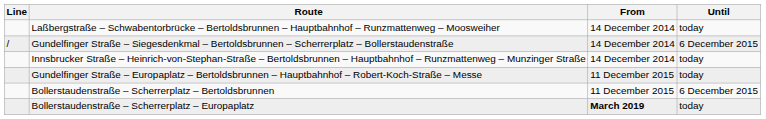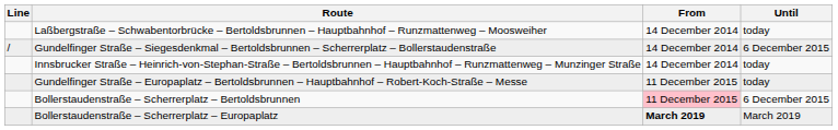 <table class="wikitable">
 <tr>
 <th>Line</th>
 <th>Route</th>
 <th>From</th>
 <th>Until</th>
 </tr>
 <tr>
 <td></td>
 <td>Laßbergstraße – Schwabentorbrücke – Bertoldsbrunnen – Hauptbahnhof – Runzmattenweg – Moosweiher</td>
 <td>14 December 2014</td>
 <td>today</td>
 </tr>
 <tr bgcolor="#EEEEEE">
 <td>/</td>
 <td>Gundelfinger Straße – Siegesdenkmal – Bertoldsbrunnen – Scherrerplatz – Bollerstaudenstraße</td>
 <td>14 December 2014</td>
 <td>6 December 2015</td>
 </tr>
 <tr>
 <td></td>
 <td>Innsbrucker Straße – Heinrich-von-Stephan-Straße – Bertoldsbrunnen – Hauptbahnhof – Runzmattenweg – Munzinger Straße</td>
 <td>14 December 2014</td>
 <td>today</td>
 </tr>
 <tr bgcolor="#EEEEEE">
 <td></td>
 <td>Gundelfinger Straße – Europaplatz – Bertoldsbrunnen – Hauptbahnhof – Robert-Koch-Straße – Messe</td>
 <td>11 December 2015</td>
 <td>today</td>
 </tr>
 <tr>
 <td></td>
 <td>Bollerstaudenstraße – Scherrerplatz – Bertoldsbrunnen</td>
-<td>11 December 2015</td>
+<td style="background: pink;">11 December 2015</td>
 <td>6 December 2015</td>
 </tr>
 <tr bgcolor="#EEEEEE">
 <td></td>
 <td>Bollerstaudenstraße – Scherrerplatz – Europaplatz</td>
 <td><strong>March 2019</strong></td>
-<td>today</td>
+<td>March 2019</td>
 </tr>
 </table>
